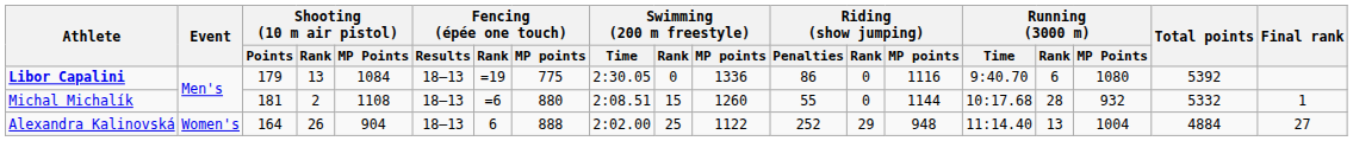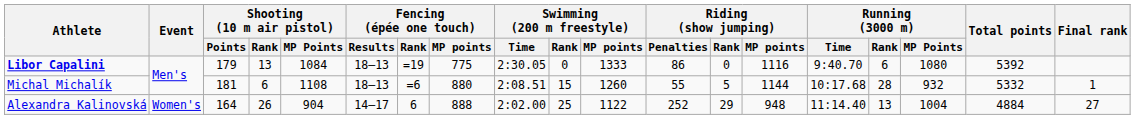 <table class="wikitable" style="font-size:90%">
 <tr>
 <th rowspan="2">Athlete</th>
 <th rowspan="2">Event</th>
 <th colspan=3>Shooting<br><span>(10 m air pistol)</span></th>
 <th colspan=3>Fencing<br><span>(épée one touch)</span></th>
 <th colspan=3>Swimming<br><span>(200 m freestyle)</span></th>
 <th colspan=3>Riding<br><span>(show jumping)</span></th>
 <th colspan=3>Running<br><span>(3000 m)</span></th>
 <th rowspan=2>Total points</th>
 <th rowspan=2>Final rank</th>
 </tr>
 <tr style="font-size:95%">
 <th>Points</th>
 <th>Rank</th>
 <th>MP Points</th>
 <th>Results</th>
 <th>Rank</th>
 <th>MP points</th>
 <th>Time</th>
 <th>Rank</th>
 <th>MP points</th>
 <th>Penalties</th>
 <th>Rank</th>
 <th>MP points</th>
 <th>Time</th>
 <th>Rank</th>
 <th>MP Points</th>
 </tr>
 <tr align=center>
 <td align=left><strong><a href='#'>Libor Capalini</a></strong></td>
 <td align=left rowspan=2><a href='#'>Men's</a></td>
 <td>179</td>
 <td>13</td>
 <td>1084</td>
 <td>18–13</td>
 <td>=19</td>
 <td>775</td>
 <td>2:30.05</td>
 <td>0</td>
-<td>1336</td>
+<td>1333</td>
 <td>86</td>
 <td>0</td>
 <td>1116</td>
 <td>9:40.70</td>
 <td>6</td>
 <td>1080</td>
 <td>5392</td>
 <td></td>
 </tr>
 <tr align=center>
 <td align=left><a href='#'>Michal Michalík</a></td>
 <td>181</td>
-<td>2</td>
+<td>6</td>
 <td>1108</td>
 <td>18–13</td>
 <td>=6</td>
 <td>880</td>
 <td>2:08.51</td>
 <td>15</td>
 <td>1260</td>
 <td>55</td>
-<td>0</td>
+<td>5</td>
 <td>1144</td>
 <td>10:17.68</td>
 <td>28</td>
 <td>932</td>
 <td>5332</td>
 <td>1</td>
 </tr>
 <tr align=center>
 <td align=left><a href='#'>Alexandra Kalinovská</a></td>
 <td align=left><a href='#'>Women's</a></td>
 <td>164</td>
 <td>26</td>
 <td>904</td>
-<td>18–13</td>
+<td>14–17</td>
 <td>6</td>
 <td>888</td>
 <td>2:02.00</td>
 <td>25</td>
 <td>1122</td>
 <td>252</td>
 <td>29</td>
 <td>948</td>
 <td>11:14.40</td>
 <td>13</td>
 <td>1004</td>
 <td>4884</td>
 <td>27</td>
 </tr>
 </table>
